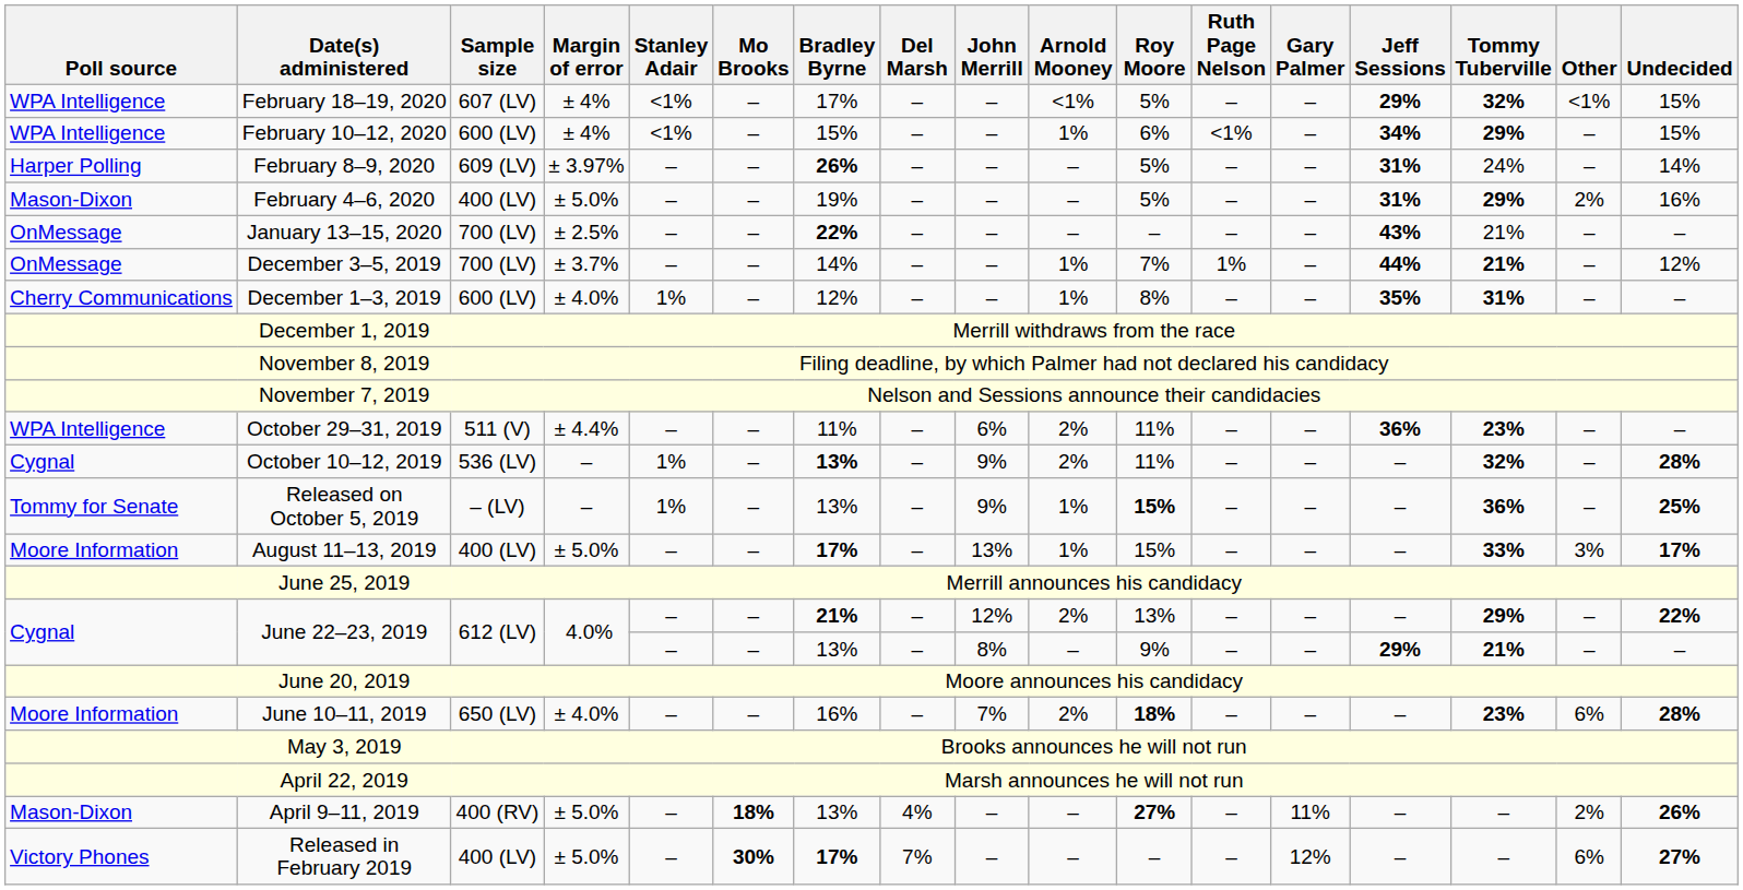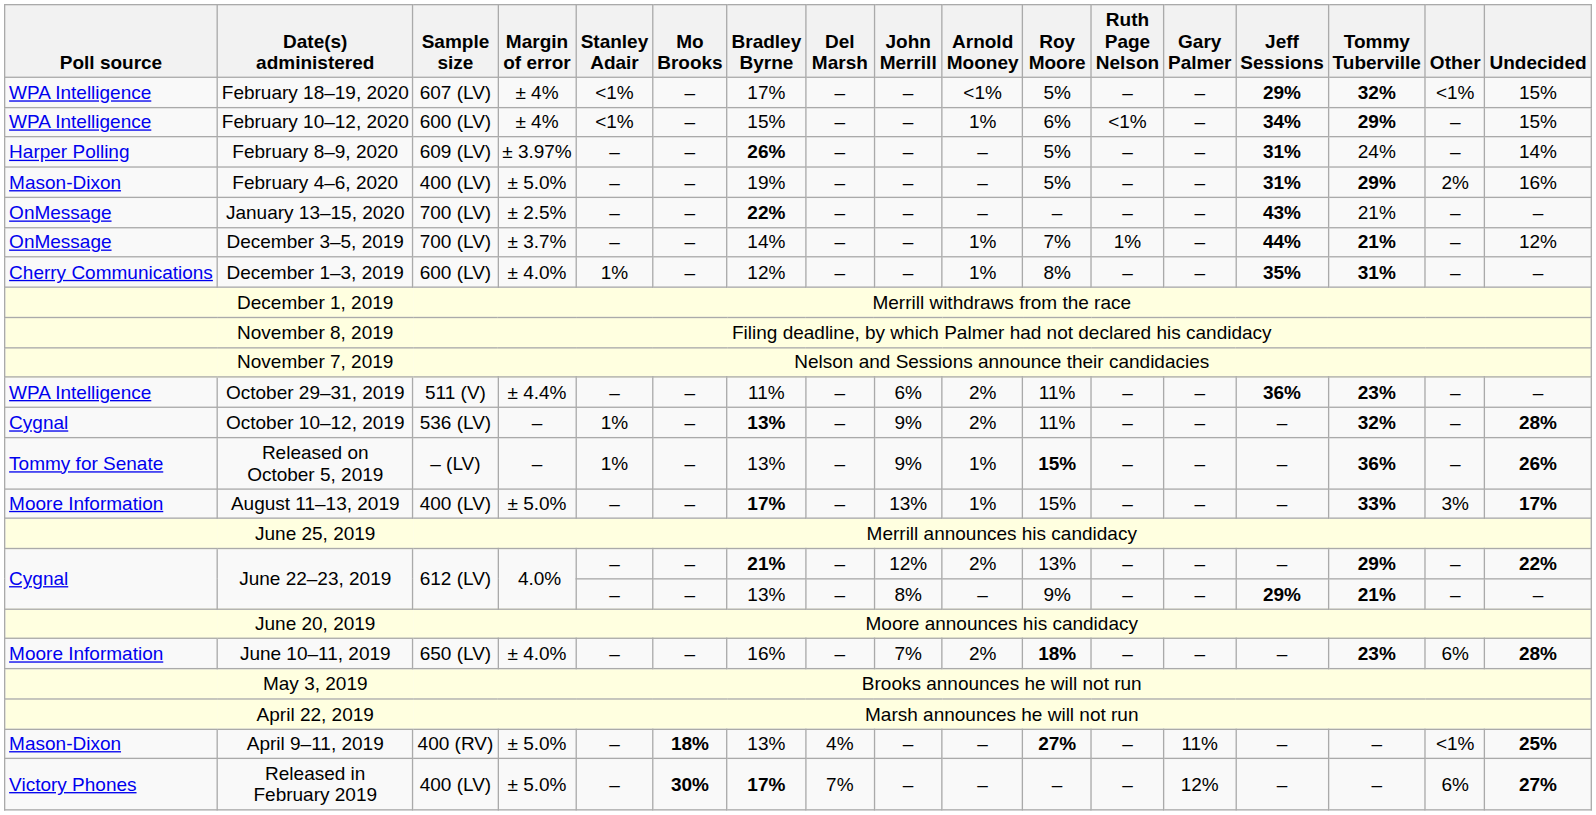 <table class="wikitable" style="font-size:90%;text-align:center;">
 <tr valign=bottom>
 <th>Poll source</th>
 <th>Date(s)<br>administered</th>
 <th>Sample<br>size</th>
 <th>Margin<br>of error</th>
 <th style="width:45px;">Stanley<br>Adair</th>
 <th style="width:45px;">Mo<br>Brooks</th>
 <th style="width:45px;">Bradley<br>Byrne</th>
 <th style="width:45px;">Del<br>Marsh</th>
 <th style="width:45px;">John<br>Merrill</th>
 <th style="width:45px;">Arnold<br>Mooney</th>
 <th style="width:45px;">Roy<br>Moore</th>
 <th style="width:45px;">Ruth<br>Page<br>Nelson</th>
 <th style="width:45px;">Gary<br>Palmer</th>
 <th style="width:45px;">Jeff<br>Sessions</th>
 <th style="width:45px;">Tommy<br>Tuberville</th>
 <th>Other</th>
 <th>Undecided</th>
 </tr>
 <tr>
 <td style="text-align:left;"><a href='#'>WPA Intelligence</a></td>
 <td>February 18–19, 2020</td>
 <td>607 (LV)</td>
 <td>± 4%</td>
 <td><1%</td>
 <td>–</td>
 <td>17%</td>
 <td>–</td>
 <td>–</td>
 <td><1%</td>
 <td>5%</td>
 <td>–</td>
 <td>–</td>
 <td><strong>29%</strong></td>
 <td><strong>32%</strong></td>
 <td><1%</td>
 <td>15%</td>
 </tr>
 <tr>
 <td style="text-align:left;"><a href='#'>WPA Intelligence</a></td>
 <td>February 10–12, 2020</td>
 <td>600 (LV)</td>
 <td>± 4%</td>
 <td><1%</td>
 <td>–</td>
 <td>15%</td>
 <td>–</td>
 <td>–</td>
 <td>1%</td>
 <td>6%</td>
 <td><1%</td>
 <td>–</td>
 <td><strong>34%</strong></td>
 <td><strong>29%</strong></td>
 <td>–</td>
 <td>15%</td>
 </tr>
 <tr>
 <td style="text-align:left;"><a href='#'>Harper Polling</a></td>
 <td>February 8–9, 2020</td>
 <td>609 (LV)</td>
 <td>± 3.97%</td>
 <td>–</td>
 <td>–</td>
 <td><strong>26%</strong></td>
 <td>–</td>
 <td>–</td>
 <td>–</td>
 <td>5%</td>
 <td>–</td>
 <td>–</td>
 <td><strong>31%</strong></td>
 <td>24%</td>
 <td>–</td>
 <td>14%</td>
 </tr>
 <tr>
 <td style="text-align:left;"><a href='#'>Mason-Dixon</a></td>
 <td>February 4–6, 2020</td>
 <td>400 (LV)</td>
 <td>± 5.0%</td>
 <td>–</td>
 <td>–</td>
 <td>19%</td>
 <td>–</td>
 <td>–</td>
 <td>–</td>
 <td>5%</td>
 <td>–</td>
 <td>–</td>
 <td><strong>31%</strong></td>
 <td><strong>29%</strong></td>
 <td>2%</td>
 <td>16%</td>
 </tr>
 <tr>
 <td style="text-align:left;"><a href='#'>OnMessage</a></td>
 <td>January 13–15, 2020</td>
 <td>700 (LV)</td>
 <td>± 2.5%</td>
 <td>–</td>
 <td>–</td>
 <td><strong>22%</strong></td>
 <td>–</td>
 <td>–</td>
 <td>–</td>
 <td>–</td>
 <td>–</td>
 <td>–</td>
 <td><strong>43%</strong></td>
 <td>21%</td>
 <td>–</td>
 <td>–</td>
 </tr>
 <tr>
 <td style="text-align:left;"><a href='#'>OnMessage</a></td>
 <td>December 3–5, 2019</td>
 <td>700 (LV)</td>
 <td>± 3.7%</td>
 <td>–</td>
 <td>–</td>
 <td>14%</td>
 <td>–</td>
 <td>–</td>
 <td>1%</td>
 <td>7%</td>
 <td>1%</td>
 <td>–</td>
 <td><strong>44%</strong></td>
 <td><strong>21%</strong></td>
 <td>–</td>
 <td>12%</td>
 </tr>
 <tr>
 <td style="text-align:left;"><a href='#'>Cherry Communications</a></td>
 <td>December 1–3, 2019</td>
 <td>600 (LV)</td>
 <td>± 4.0%</td>
 <td>1%</td>
 <td>–</td>
 <td>12%</td>
 <td>–</td>
 <td>–</td>
 <td>1%</td>
 <td>8%</td>
 <td>–</td>
 <td>–</td>
 <td><strong>35%</strong></td>
 <td><strong>31%</strong></td>
 <td>–</td>
 <td>–</td>
 </tr>
 <tr style="background:lightyellow;">
 <td style="border-right-style:hidden;"></td>
 <td style="border-right-style:hidden;">December 1, 2019</td>
 <td colspan="15">Merrill withdraws from the race</td>
 </tr>
 <tr style="background:lightyellow;">
 <td style="border-right-style:hidden;"></td>
 <td style="border-right-style:hidden;">November 8, 2019</td>
 <td colspan="15">Filing deadline, by which Palmer had not declared his candidacy</td>
 </tr>
 <tr style="background:lightyellow;">
 <td style="border-right-style:hidden;"></td>
 <td style="border-right-style:hidden;">November 7, 2019</td>
 <td colspan="15">Nelson and Sessions announce their candidacies</td>
 </tr>
 <tr>
 <td style="text-align:left;"><a href='#'>WPA Intelligence</a></td>
 <td>October 29–31, 2019</td>
 <td>511 (V)</td>
 <td>± 4.4%</td>
 <td>–</td>
 <td>–</td>
 <td>11%</td>
 <td>–</td>
 <td>6%</td>
 <td>2%</td>
 <td>11%</td>
 <td>–</td>
 <td>–</td>
 <td><strong>36%</strong></td>
 <td><strong>23%</strong></td>
 <td>–</td>
 <td>–</td>
 </tr>
 <tr>
 <td style="text-align:left;"><a href='#'>Cygnal</a></td>
 <td>October 10–12, 2019</td>
 <td>536 (LV)</td>
 <td>–</td>
 <td>1%</td>
 <td>–</td>
 <td><strong>13%</strong></td>
 <td>–</td>
 <td>9%</td>
 <td>2%</td>
 <td>11%</td>
 <td>–</td>
 <td>–</td>
 <td>–</td>
 <td><strong>32%</strong></td>
 <td>–</td>
 <td><strong>28%</strong></td>
 </tr>
 <tr>
 <td style="text-align:left;"><a href='#'>Tommy for Senate</a></td>
 <td>Released on<br>October 5, 2019</td>
 <td>– (LV)</td>
 <td>–</td>
 <td>1%</td>
 <td>–</td>
 <td>13%</td>
 <td>–</td>
 <td>9%</td>
 <td>1%</td>
 <td><strong>15%</strong></td>
 <td>–</td>
 <td>–</td>
 <td>–</td>
 <td><strong>36%</strong></td>
 <td>–</td>
-<td><strong>25%</strong></td>
+<td><strong>26%</strong></td>
 </tr>
 <tr>
 <td style="text-align:left;"><a href='#'>Moore Information</a></td>
 <td>August 11–13, 2019</td>
 <td>400 (LV)</td>
 <td>± 5.0%</td>
 <td>–</td>
 <td>–</td>
 <td><strong>17%</strong></td>
 <td>–</td>
 <td>13%</td>
 <td>1%</td>
 <td>15%</td>
 <td>–</td>
 <td>–</td>
 <td>–</td>
 <td><strong>33%</strong></td>
 <td>3%</td>
 <td><strong>17%</strong></td>
 </tr>
 <tr style="background:lightyellow;">
 <td style="border-right-style:hidden;"></td>
 <td style="border-right-style:hidden;">June 25, 2019</td>
 <td colspan="15">Merrill announces his candidacy</td>
 </tr>
 <tr>
 <td rowspan="2" style="text-align:left;"><a href='#'>Cygnal</a></td>
 <td rowspan="2">June 22–23, 2019</td>
 <td rowspan="2">612 (LV)</td>
 <td rowspan="2"> 4.0%</td>
 <td>–</td>
 <td>–</td>
 <td><strong>21%</strong></td>
 <td>–</td>
 <td>12%</td>
 <td>2%</td>
 <td>13%</td>
 <td>–</td>
 <td>–</td>
 <td>–</td>
 <td><strong>29%</strong></td>
 <td>–</td>
 <td><strong>22%</strong></td>
 </tr>
 <tr>
 <td>–</td>
 <td>–</td>
 <td>13%</td>
 <td>–</td>
 <td>8%</td>
 <td>–</td>
 <td>9%</td>
 <td>–</td>
 <td>–</td>
 <td><strong>29%</strong></td>
 <td><strong>21%</strong></td>
 <td>–</td>
 <td>–</td>
 </tr>
 <tr style="background:lightyellow;">
 <td style="border-right-style:hidden;"></td>
 <td style="border-right-style:hidden;">June 20, 2019</td>
 <td colspan="15">Moore announces his candidacy</td>
 </tr>
 <tr>
 <td style="text-align:left;"><a href='#'>Moore Information</a></td>
 <td>June 10–11, 2019</td>
 <td>650 (LV)</td>
 <td>± 4.0%</td>
 <td>–</td>
 <td>–</td>
 <td>16%</td>
 <td>–</td>
 <td>7%</td>
 <td>2%</td>
 <td><strong>18%</strong></td>
 <td>–</td>
 <td>–</td>
 <td>–</td>
 <td><strong>23%</strong></td>
 <td>6%</td>
 <td><strong>28%</strong></td>
 </tr>
 <tr style="background:lightyellow;">
 <td style="border-right-style:hidden;"></td>
 <td style="border-right-style:hidden;">May 3, 2019</td>
 <td colspan="15">Brooks announces he will not run</td>
 </tr>
 <tr style="background:lightyellow;">
 <td style="border-right-style:hidden;"></td>
 <td style="border-right-style:hidden;">April 22, 2019</td>
 <td colspan="15">Marsh announces he will not run</td>
 </tr>
 <tr>
 <td style="text-align:left;"><a href='#'>Mason-Dixon</a></td>
 <td>April 9–11, 2019</td>
 <td>400 (RV)</td>
 <td>± 5.0%</td>
 <td>–</td>
 <td><strong>18%</strong></td>
 <td>13%</td>
 <td>4%</td>
 <td>–</td>
 <td>–</td>
 <td><strong>27%</strong></td>
 <td>–</td>
 <td>11%</td>
 <td>–</td>
 <td>–</td>
-<td>2%</td>
-<td><strong>26%</strong></td>
+<td><1%</td>
+<td><strong>25%</strong></td>
 </tr>
 <tr>
 <td style="text-align:left;"><a href='#'>Victory Phones</a></td>
 <td>Released in<br>February 2019</td>
 <td>400 (LV)</td>
 <td>± 5.0%</td>
 <td>–</td>
 <td><strong>30%</strong></td>
 <td><strong>17%</strong></td>
 <td>7%</td>
 <td>–</td>
 <td>–</td>
 <td>–</td>
 <td>–</td>
 <td>12%</td>
 <td>–</td>
 <td>–</td>
 <td>6%</td>
 <td><strong>27%</strong></td>
 </tr>
 </table>
